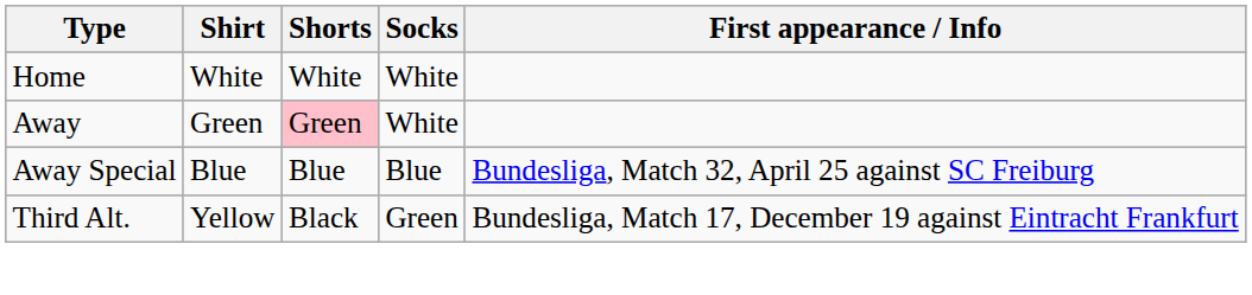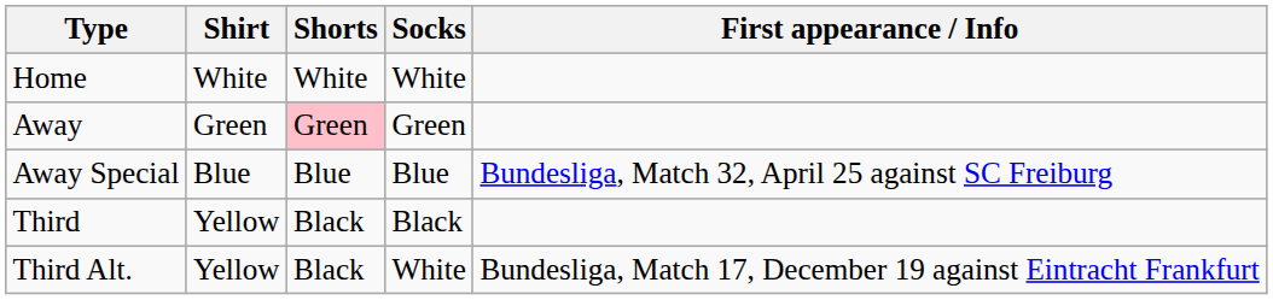 <table class="wikitable">
 <tr>
 <th>Type</th>
 <th>Shirt</th>
 <th>Shorts</th>
 <th>Socks</th>
 <th>First appearance / Info</th>
 </tr>
 <tr>
 <td>Home</td>
 <td>White</td>
 <td>White</td>
 <td>White</td>
 <td></td>
 </tr>
 <tr>
 <td>Away</td>
 <td>Green</td>
 <td style="background: pink;">Green</td>
-<td>White</td>
+<td>Green</td>
 <td></td>
 </tr>
 <tr>
 <td>Away Special</td>
 <td>Blue</td>
 <td>Blue</td>
 <td>Blue</td>
 <td><a href='#'>Bundesliga</a>, Match 32, April 25 against <a href='#'>SC Freiburg</a></td>
 </tr>
 <tr>
+<td>Third</td>
+<td>Yellow</td>
+<td>Black</td>
+<td>Black</td>
+<td></td>
+</tr>
+<tr>
 <td>Third Alt.</td>
 <td>Yellow</td>
 <td>Black</td>
-<td>Green</td>
+<td>White</td>
 <td>Bundesliga, Match 17, December 19 against <a href='#'>Eintracht Frankfurt</a></td>
 </tr>
 </table>
